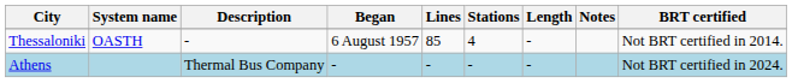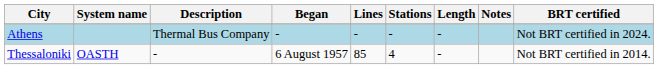 <table class="wikitable">
 <tr>
 <th>City</th>
 <th>System name</th>
 <th>Description</th>
 <th>Began</th>
 <th>Lines</th>
 <th>Stations</th>
 <th>Length</th>
 <th>Notes</th>
 <th>BRT certified</th>
 </tr>
 <tr>
 </tr>
+<tr style="background:lightblue;">
+<td><a href='#'>Athens</a></td>
+<td></td>
+<td>Thermal Bus Company</td>
+<td>-</td>
+<td>-</td>
+<td>-</td>
+<td>-</td>
+<td></td>
+<td>Not BRT certified in 2024.</td>
+</tr>
 <tr>
 <td><a href='#'>Thessaloniki</a></td>
 <td><a href='#'>OASTH</a></td>
 <td>-</td>
 <td>6 August 1957</td>
 <td>85</td>
 <td>4</td>
 <td>-</td>
 <td></td>
 <td>Not BRT certified in 2014.</td>
 </tr>
-<tr style="background:lightblue;">
-<td><a href='#'>Athens</a></td>
-<td></td>
-<td>Thermal Bus Company</td>
-<td>-</td>
-<td>-</td>
-<td>-</td>
-<td>-</td>
-<td></td>
-<td>Not BRT certified in 2024.</td>
-</tr>
 </table>
